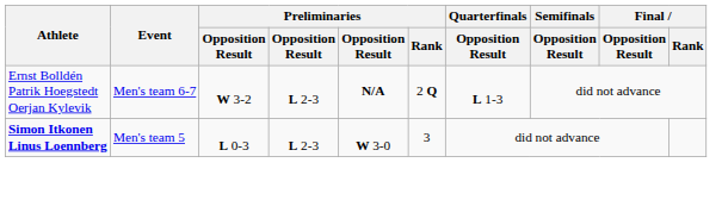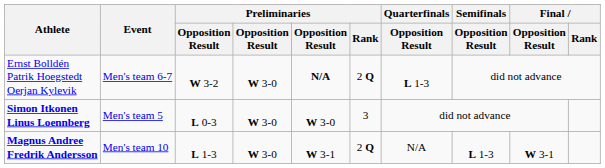 <table class=wikitable style="font-size:90%">
 <tr>
 <th rowspan="2">Athlete</th>
 <th rowspan="2">Event</th>
 <th colspan="4">Preliminaries</th>
 <th>Quarterfinals</th>
 <th>Semifinals</th>
 <th colspan="2">Final / </th>
 </tr>
 <tr>
 <th>Opposition<br>Result</th>
 <th>Opposition<br>Result</th>
 <th>Opposition<br>Result</th>
 <th>Rank</th>
 <th>Opposition<br>Result</th>
 <th>Opposition<br>Result</th>
 <th>Opposition<br>Result</th>
 <th>Rank</th>
 </tr>
 <tr>
 <td><a href='#'>Ernst Bolldén</a><br> <a href='#'>Patrik Hoegstedt</a><br> <a href='#'>Oerjan Kylevik</a></td>
 <td><a href='#'>Men's team 6-7</a></td>
 <td align="center"><br><strong>W</strong> 3-2</td>
-<td align="center"><br><strong>L</strong> 2-3</td>
+<td align="center"><br><strong>W</strong> 3-0</td>
 <td align="center"><strong>N/A</strong></td>
 <td align="center">2 <strong>Q</strong></td>
 <td align="center"><br><strong>L</strong> 1-3</td>
 <td align="center" colspan="3">did not advance</td>
 </tr>
 <tr>
 <td><strong><a href='#'>Simon Itkonen</a></strong><br> <strong><a href='#'>Linus Loennberg</a></strong></td>
 <td><a href='#'>Men's team 5</a></td>
 <td align="center"><br><strong>L</strong> 0-3</td>
-<td align="center"><br><strong>L</strong> 2-3</td>
+<td align="center"><br><strong>W</strong> 3-0</td>
 <td align="center"><br><strong>W</strong> 3-0</td>
 <td align="center">3</td>
 <td align="center" colspan="3">did not advance</td>
 <td align="center"></td>
 </tr>
+<tr>
+<td><strong><a href='#'>Magnus Andree</a></strong><br> <strong><a href='#'>Fredrik Andersson</a></strong></td>
+<td><a href='#'>Men's team 10</a></td>
+<td align="center"><br><strong>L</strong> 1-3</td>
+<td align="center"><br><strong>W</strong> 3-0</td>
+<td align="center"><br><strong>W</strong> 3-1</td>
+<td align="center">2 <strong>Q</strong></td>
+<td align="center">N/A</td>
+<td align="center"><br><strong>L</strong> 1-3</td>
+<td align="center"><br><strong>W</strong> 3-1</td>
+<td align="center"></td>
+</tr>
 </table>
